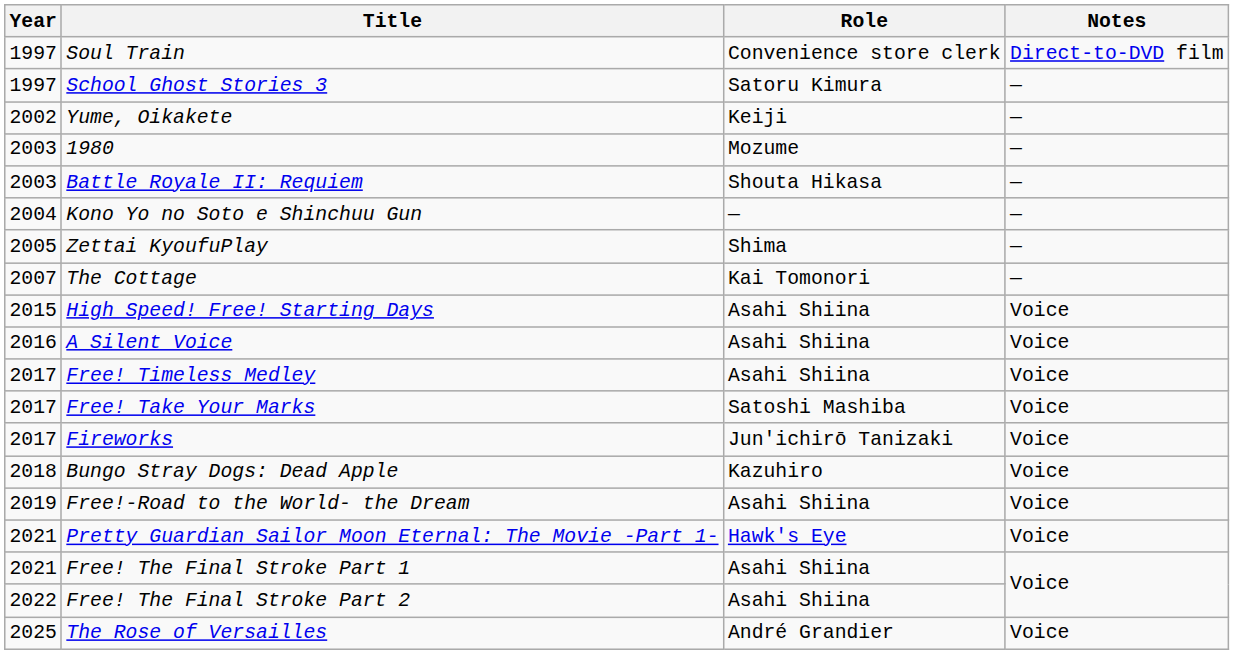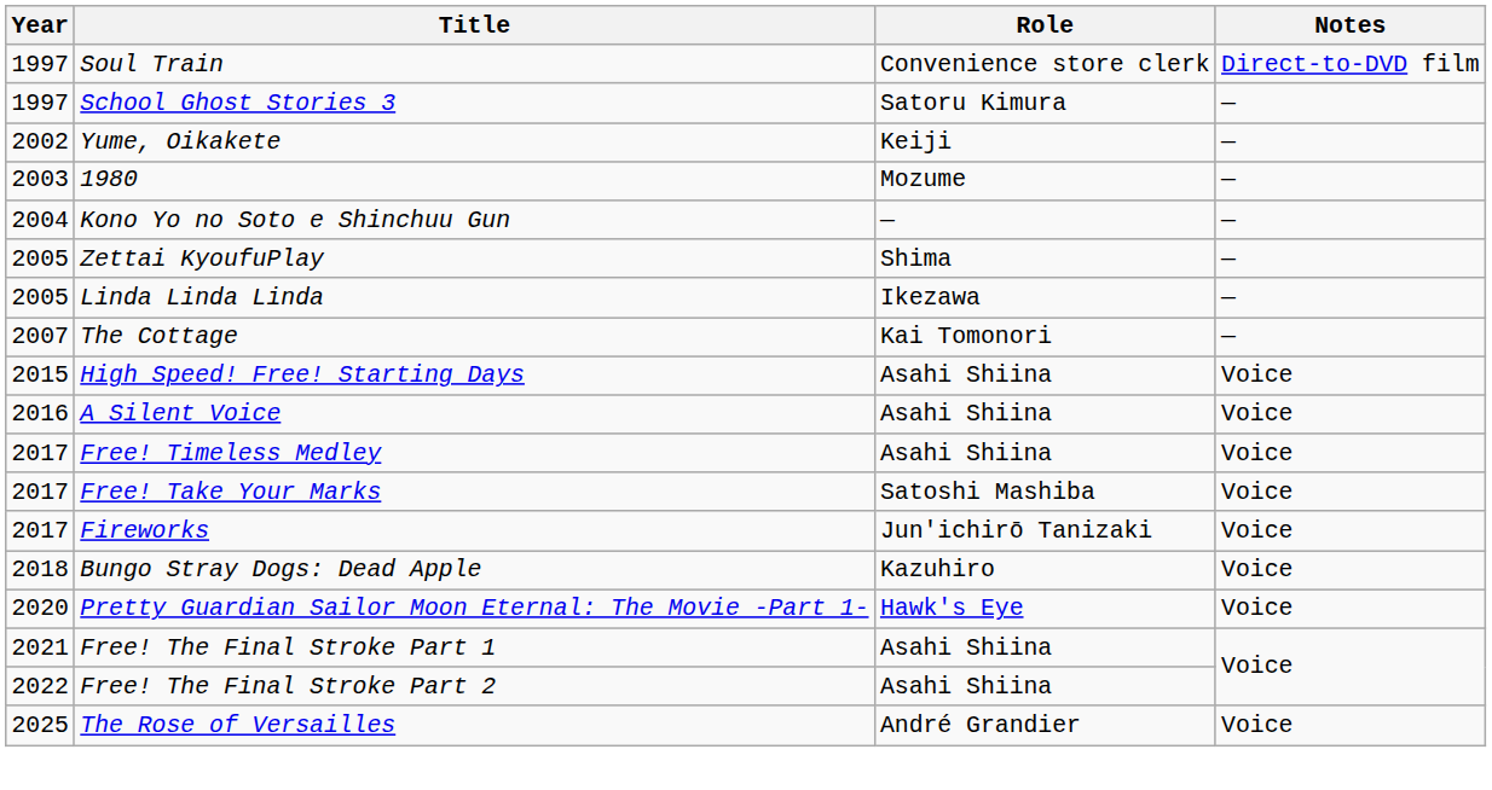 <table class="wikitable sortable">
 <tr>
 <th>Year</th>
 <th>Title</th>
 <th>Role</th>
 <th class="unsortable">Notes</th>
 </tr>
 <tr>
 <td>1997</td>
 <td><em>Soul Train</em></td>
 <td>Convenience store clerk</td>
 <td><a href='#'>Direct-to-DVD</a> film</td>
 </tr>
 <tr>
 <td>1997</td>
 <td><em><a href='#'>School Ghost Stories 3</a></em></td>
 <td>Satoru Kimura</td>
 <td>—</td>
 </tr>
 <tr>
 <td>2002</td>
 <td><em>Yume, Oikakete</em></td>
 <td>Keiji</td>
 <td>—</td>
 </tr>
 <tr>
 <td>2003</td>
 <td><em>1980</em></td>
 <td>Mozume</td>
 <td>—</td>
 </tr>
 <tr>
-<td>2003</td>
-<td><em><a href='#'>Battle Royale II: Requiem</a></em></td>
-<td>Shouta Hikasa</td>
-<td>—</td>
-</tr>
-<tr>
 <td>2004</td>
 <td><em>Kono Yo no Soto e Shinchuu Gun</em></td>
 <td>—</td>
 <td>—</td>
 </tr>
 <tr>
 <td>2005</td>
 <td><em>Zettai KyoufuPlay</em></td>
 <td>Shima</td>
+<td>—</td>
+</tr>
+<tr>
+<td>2005</td>
+<td><em>Linda Linda Linda</em></td>
+<td>Ikezawa</td>
 <td>—</td>
 </tr>
 <tr>
 <td>2007</td>
 <td><em>The Cottage</em></td>
 <td>Kai Tomonori</td>
 <td>—</td>
 </tr>
 <tr>
 <td>2015</td>
 <td><em><a href='#'>High Speed! Free! Starting Days</a></em></td>
 <td>Asahi Shiina</td>
 <td>Voice</td>
 </tr>
 <tr>
 <td>2016</td>
 <td><em><a href='#'>A Silent Voice</a></em></td>
 <td>Asahi Shiina</td>
 <td>Voice</td>
 </tr>
 <tr>
 <td>2017</td>
 <td><em><a href='#'>Free! Timeless Medley</a></em></td>
 <td>Asahi Shiina</td>
 <td>Voice</td>
 </tr>
 <tr>
 <td>2017</td>
 <td><em><a href='#'>Free! Take Your Marks</a></em></td>
 <td>Satoshi Mashiba</td>
 <td>Voice</td>
 </tr>
 <tr>
 <td>2017</td>
 <td><em><a href='#'>Fireworks</a></em></td>
 <td>Jun'ichirō Tanizaki</td>
 <td>Voice</td>
 </tr>
 <tr>
 <td>2018</td>
 <td><em>Bungo Stray Dogs: Dead Apple</em></td>
 <td>Kazuhiro</td>
 <td>Voice</td>
 </tr>
 <tr>
-<td>2019</td>
-<td><em>Free!-Road to the World- the Dream</em></td>
-<td>Asahi Shiina</td>
-<td>Voice</td>
-</tr>
-<tr>
-<td>2021</td>
+<td>2020</td>
 <td><em><a href='#'>Pretty Guardian Sailor Moon Eternal: The Movie -Part 1-</a></em></td>
 <td><a href='#'>Hawk's Eye</a></td>
 <td>Voice</td>
 </tr>
 <tr>
 <td>2021</td>
 <td><em>Free! The Final Stroke Part 1</em></td>
 <td>Asahi Shiina</td>
 <td rowspan="2">Voice</td>
 </tr>
 <tr>
 <td>2022</td>
 <td><em>Free! The Final Stroke Part 2</em></td>
 <td>Asahi Shiina</td>
 </tr>
 <tr>
 <td>2025</td>
 <td><em><a href='#'>The Rose of Versailles</a></em></td>
 <td>André Grandier</td>
 <td>Voice</td>
 </tr>
 </table>
